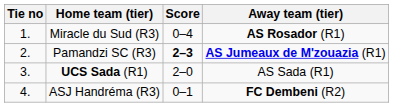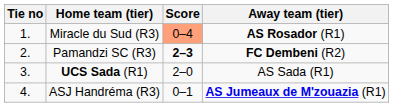 <table class="wikitable" style="text-align: center">
 <tr>
 <th>Tie no</th>
 <th>Home team (tier)</th>
 <th>Score</th>
 <th>Away team (tier)</th>
 </tr>
 <tr>
 <td>1.</td>
 <td> Miracle du Sud (R3)</td>
-<td>0–4</td>
+<td style="background: lightsalmon;">0–4</td>
 <td><strong>AS Rosador</strong> (R1) </td>
 </tr>
 <tr>
 <td>2.</td>
 <td> Pamandzi SC (R3)</td>
 <td><strong>2–3</strong></td>
-<td><strong><a href='#'>AS Jumeaux de M'zouazia</a></strong> (R1) </td>
+<td><strong>FC Dembeni</strong> (R2) </td>
 </tr>
 <tr>
 <td>3.</td>
 <td> <strong>UCS Sada</strong> (R1)</td>
 <td>2–0</td>
 <td>AS Sada (R1) </td>
 </tr>
 <tr>
 <td>4.</td>
 <td> ASJ Handréma (R3)</td>
 <td>0–1</td>
-<td><strong>FC Dembeni</strong> (R2) </td>
+<td><strong><a href='#'>AS Jumeaux de M'zouazia</a></strong> (R1) </td>
 </tr>
 </table>
